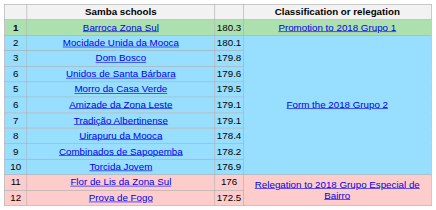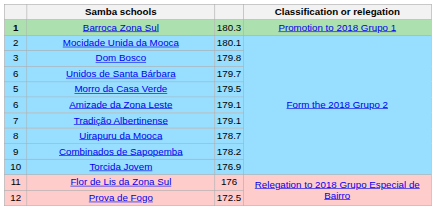 <table class="wikitable">
 <tr>
 <th width="30"></th>
 <th width="300">Samba schools</th>
 <th width="20"></th>
 <th width="300">Classification or relegation</th>
 </tr>
 <tr align="center">
 <td bgcolor=ACE1AF><strong>1</strong></td>
 <td bgcolor=ACE1AF><a href='#'>Barroca Zona Sul</a></td>
 <td bgcolor=ACE1AF>180.3</td>
 <td bgcolor="ACE1AF"><a href='#'><span>Promotion to 2018 Grupo 1</span></a></td>
 </tr>
 <tr align="center">
 <td bgcolor=97DEFF>2</td>
 <td bgcolor=97DEFF><a href='#'>Mocidade Unida da Mooca</a></td>
 <td bgcolor=97DEFF>180.1</td>
 <td rowspan="9" bgcolor=97DEFF><a href='#'><span>Form the 2018 Grupo 2</span></a></td>
 </tr>
 <tr align="center">
 <td bgcolor=97DEFF>3</td>
 <td bgcolor=97DEFF><a href='#'>Dom Bosco</a></td>
 <td bgcolor=97DEFF>179.8</td>
 </tr>
 <tr align="center">
 <td bgcolor=97DEFF>6</td>
 <td bgcolor=97DEFF><a href='#'>Unidos de Santa Bárbara</a></td>
-<td bgcolor=97DEFF>179.6</td>
+<td bgcolor=97DEFF>179.7</td>
 </tr>
 <tr align="center">
 <td bgcolor=97DEFF>5</td>
 <td bgcolor=97DEFF><a href='#'>Morro da Casa Verde</a></td>
 <td bgcolor=97DEFF>179.5</td>
 </tr>
 <tr align="center">
 <td bgcolor=97DEFF>6</td>
 <td bgcolor=97DEFF><a href='#'>Amizade da Zona Leste</a></td>
 <td bgcolor=97DEFF>179.1</td>
 </tr>
 <tr align="center">
 <td bgcolor=97DEFF>7</td>
 <td bgcolor=97DEFF><a href='#'>Tradição Albertinense</a></td>
 <td bgcolor=97DEFF>179.1</td>
 </tr>
 <tr align="center">
 <td bgcolor=97DEFF>8</td>
 <td bgcolor=97DEFF><a href='#'>Uirapuru da Mooca</a></td>
-<td bgcolor=97DEFF>178.4</td>
+<td bgcolor=97DEFF>178.7</td>
 </tr>
 <tr align="center">
 <td bgcolor=97DEFF>9</td>
 <td bgcolor=97DEFF><a href='#'>Combinados de Sapopemba</a></td>
 <td bgcolor=97DEFF>178.2</td>
 </tr>
 <tr align="center">
 <td bgcolor=97DEFF>10</td>
 <td bgcolor=97DEFF><a href='#'>Torcida Jovem</a></td>
 <td bgcolor=97DEFF>176.9</td>
 </tr>
 <tr align="center">
 <td bgcolor=FFCCCC>11</td>
 <td bgcolor=FFCCCC><a href='#'>Flor de Lis da Zona Sul</a></td>
 <td bgcolor="FFCCCC">176</td>
 <td rowspan="2" bgcolor=FFCCCC><a href='#'><span>Relegation to 2018 Grupo Especial de Bairro</span></a></td>
 </tr>
 <tr align="center">
 <td bgcolor=FFCCCC>12</td>
 <td bgcolor=FFCCCC><a href='#'>Prova de Fogo</a></td>
 <td bgcolor="FFCCCC">172.5</td>
 </tr>
 </table>
